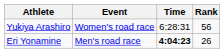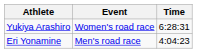 <table class=wikitable style=font-size:95%;text-align:center>
 <tr>
 <th>Athlete</th>
 <th>Event</th>
 <th>Time</th>
-<th>Rank</th>
 </tr>
 <tr align=center>
 <td align=left><a href='#'>Yukiya Arashiro</a></td>
 <td align=center><a href='#'>Women's road race</a></td>
 <td>6:28:31</td>
-<td>56</td>
 </tr>
 <tr align=center>
 <td align=left><a href='#'>Eri Yonamine</a></td>
 <td align=left><a href='#'>Men's road race</a></td>
-<td><strong>4:04:23</strong></td>
-<td>26</td>
+<td>4:04:23</td>
 </tr>
 </table>
